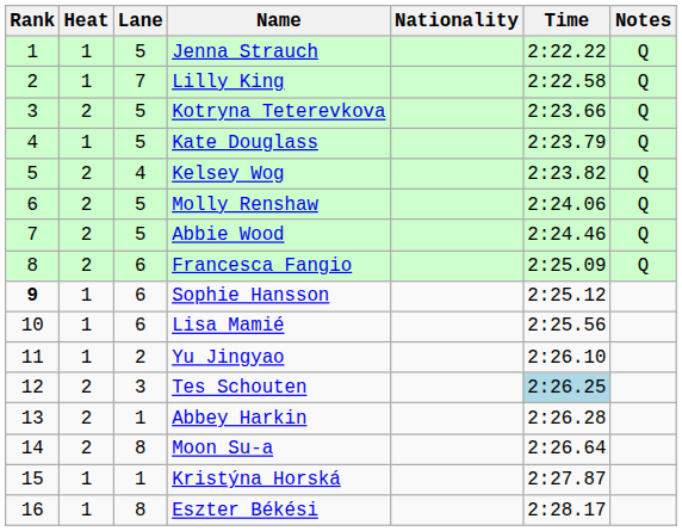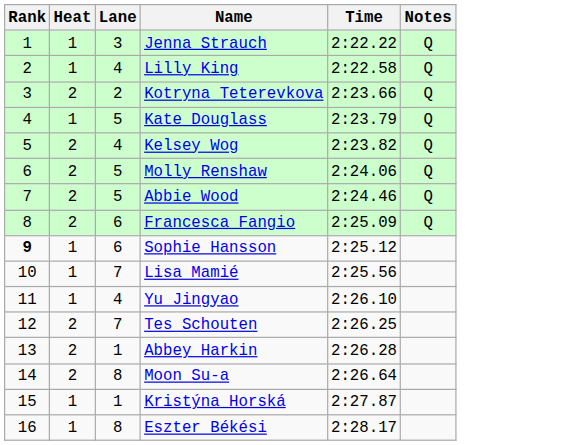 <table class="wikitable sortable" style="text-align:center">
 <tr>
 <th>Rank</th>
 <th>Heat</th>
 <th>Lane</th>
 <th>Name</th>
-<th>Nationality</th>
 <th>Time</th>
 <th>Notes</th>
 </tr>
 <tr bgcolor=ccffcc>
 <td>1</td>
 <td>1</td>
-<td>5</td>
+<td>3</td>
 <td align=left><a href='#'>Jenna Strauch</a></td>
-<td align=left></td>
 <td>2:22.22</td>
 <td>Q</td>
 </tr>
 <tr bgcolor=ccffcc>
 <td>2</td>
 <td>1</td>
-<td>7</td>
+<td>4</td>
 <td align=left><a href='#'>Lilly King</a></td>
-<td align=left></td>
 <td>2:22.58</td>
 <td>Q</td>
 </tr>
 <tr bgcolor=ccffcc>
 <td>3</td>
 <td>2</td>
-<td>5</td>
+<td>2</td>
 <td align=left><a href='#'>Kotryna Teterevkova</a></td>
-<td align=left></td>
 <td>2:23.66</td>
 <td>Q</td>
 </tr>
 <tr bgcolor=ccffcc>
 <td>4</td>
 <td>1</td>
 <td>5</td>
 <td align=left><a href='#'>Kate Douglass</a></td>
-<td align=left></td>
 <td>2:23.79</td>
 <td>Q</td>
 </tr>
 <tr bgcolor=ccffcc>
 <td>5</td>
 <td>2</td>
 <td>4</td>
 <td align=left><a href='#'>Kelsey Wog</a></td>
-<td align=left></td>
 <td>2:23.82</td>
 <td>Q</td>
 </tr>
 <tr bgcolor=ccffcc>
 <td>6</td>
 <td>2</td>
 <td>5</td>
 <td align=left><a href='#'>Molly Renshaw</a></td>
-<td align=left></td>
 <td>2:24.06</td>
 <td>Q</td>
 </tr>
 <tr bgcolor=ccffcc>
 <td>7</td>
 <td>2</td>
 <td>5</td>
 <td align=left><a href='#'>Abbie Wood</a></td>
-<td align=left></td>
 <td>2:24.46</td>
 <td>Q</td>
 </tr>
 <tr bgcolor=ccffcc>
 <td>8</td>
 <td>2</td>
 <td>6</td>
 <td align=left><a href='#'>Francesca Fangio</a></td>
-<td align=left></td>
 <td>2:25.09</td>
 <td>Q</td>
 </tr>
 <tr>
 <td><strong>9</strong></td>
 <td>1</td>
 <td>6</td>
 <td align=left><a href='#'>Sophie Hansson</a></td>
-<td align=left></td>
 <td>2:25.12</td>
 <td></td>
 </tr>
 <tr>
 <td>10</td>
 <td>1</td>
-<td>6</td>
+<td>7</td>
 <td align=left><a href='#'>Lisa Mamié</a></td>
-<td align=left></td>
 <td>2:25.56</td>
 <td></td>
 </tr>
 <tr>
 <td>11</td>
 <td>1</td>
-<td>2</td>
+<td>4</td>
 <td align=left><a href='#'>Yu Jingyao</a></td>
-<td align=left></td>
 <td>2:26.10</td>
 <td></td>
 </tr>
 <tr>
 <td>12</td>
 <td>2</td>
-<td>3</td>
+<td>7</td>
 <td align=left><a href='#'>Tes Schouten</a></td>
-<td align=left></td>
-<td style="background: lightblue;">2:26.25</td>
+<td>2:26.25</td>
 <td></td>
 </tr>
 <tr>
 <td>13</td>
 <td>2</td>
 <td>1</td>
 <td align=left><a href='#'>Abbey Harkin</a></td>
-<td align=left></td>
 <td>2:26.28</td>
 <td></td>
 </tr>
 <tr>
 <td>14</td>
 <td>2</td>
 <td>8</td>
 <td align=left><a href='#'>Moon Su-a</a></td>
-<td align=left></td>
 <td>2:26.64</td>
 <td></td>
 </tr>
 <tr>
 <td>15</td>
 <td>1</td>
 <td>1</td>
 <td align=left><a href='#'>Kristýna Horská</a></td>
-<td align=left></td>
 <td>2:27.87</td>
 <td></td>
 </tr>
 <tr>
 <td>16</td>
 <td>1</td>
 <td>8</td>
 <td align=left><a href='#'>Eszter Békési</a></td>
-<td align=left></td>
 <td>2:28.17</td>
 <td></td>
 </tr>
 </table>
